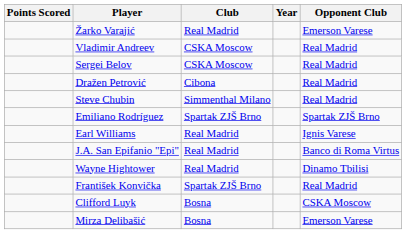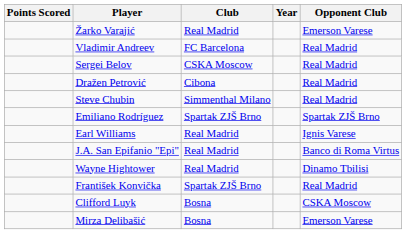 <table class="wikitable sortable">
 <tr>
 <th>Points Scored</th>
 <th>Player</th>
 <th>Club</th>
 <th>Year</th>
 <th>Opponent Club</th>
 </tr>
 <tr>
 <td></td>
 <td> <a href='#'>Žarko Varajić</a></td>
 <td> <a href='#'>Real Madrid</a></td>
 <td></td>
 <td> <a href='#'>Emerson Varese</a></td>
 </tr>
 <tr>
 <td></td>
 <td> <a href='#'>Vladimir Andreev</a></td>
-<td> <a href='#'>CSKA Moscow</a></td>
+<td> <a href='#'>FC Barcelona</a></td>
 <td></td>
 <td> <a href='#'>Real Madrid</a></td>
 </tr>
 <tr>
 <td></td>
 <td> <a href='#'>Sergei Belov</a></td>
 <td> <a href='#'>CSKA Moscow</a></td>
 <td></td>
 <td> <a href='#'>Real Madrid</a></td>
 </tr>
 <tr>
 <td></td>
 <td> <a href='#'>Dražen Petrović</a></td>
 <td> <a href='#'>Cibona</a></td>
 <td></td>
 <td> <a href='#'>Real Madrid</a></td>
 </tr>
 <tr>
 <td></td>
 <td> <a href='#'>Steve Chubin</a></td>
 <td> <a href='#'>Simmenthal Milano</a></td>
 <td></td>
 <td> <a href='#'>Real Madrid</a></td>
 </tr>
 <tr>
 <td></td>
 <td> <a href='#'>Emiliano Rodríguez</a></td>
 <td> <a href='#'>Spartak ZJŠ Brno</a></td>
 <td></td>
 <td> <a href='#'>Spartak ZJŠ Brno</a></td>
 </tr>
 <tr>
 <td></td>
 <td> <a href='#'>Earl Williams</a></td>
 <td> <a href='#'>Real Madrid</a></td>
 <td></td>
 <td> <a href='#'>Ignis Varese</a></td>
 </tr>
 <tr>
 <td></td>
 <td> <a href='#'>J.A. San Epifanio "Epi"</a></td>
 <td> <a href='#'>Real Madrid</a></td>
 <td></td>
 <td> <a href='#'>Banco di Roma Virtus</a></td>
 </tr>
 <tr>
 <td></td>
 <td> <a href='#'>Wayne Hightower</a></td>
 <td> <a href='#'>Real Madrid</a></td>
 <td></td>
 <td> <a href='#'>Dinamo Tbilisi</a></td>
 </tr>
 <tr>
 <td></td>
 <td> <a href='#'>František Konvička</a></td>
 <td> <a href='#'>Spartak ZJŠ Brno</a></td>
 <td></td>
 <td> <a href='#'>Real Madrid</a></td>
 </tr>
 <tr>
 <td></td>
 <td> <a href='#'>Clifford Luyk</a></td>
 <td> <a href='#'>Bosna</a></td>
 <td></td>
 <td>  <a href='#'>CSKA Moscow</a></td>
 </tr>
 <tr>
 <td></td>
 <td> <a href='#'>Mirza Delibašić</a></td>
 <td> <a href='#'>Bosna</a></td>
 <td></td>
 <td> <a href='#'>Emerson Varese</a></td>
 </tr>
 </table>
